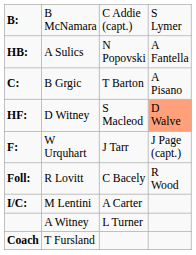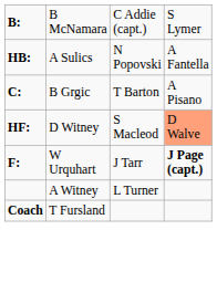 <table class="wikitable" style="width:40%; font-size:100%">
 <tr>
 <td><strong>B:</strong></td>
 <td>B McNamara</td>
 <td>C Addie (capt.)</td>
 <td>S Lymer</td>
 </tr>
 <tr>
 <td><strong>HB:</strong></td>
 <td>A Sulics</td>
 <td>N Popovski</td>
 <td>A Fantella</td>
 </tr>
 <tr>
 <td><strong>C:</strong></td>
 <td>B Grgic</td>
 <td>T Barton</td>
 <td>A Pisano</td>
 </tr>
 <tr>
 <td><strong>HF:</strong></td>
 <td>D Witney</td>
 <td>S Macleod</td>
 <td style="background: lightsalmon;">D Walve</td>
 </tr>
 <tr>
 <td><strong>F:</strong></td>
 <td>W Urquhart</td>
 <td>J Tarr</td>
-<td>J Page (capt.)</td>
-</tr>
-<tr>
-<td><strong>Foll:</strong></td>
-<td>R Lovitt</td>
-<td>C Bacely</td>
-<td>R Wood</td>
-</tr>
-<tr>
-<td><strong>I/C:</strong></td>
-<td>M Lentini</td>
-<td>A Carter</td>
-<td></td>
+<td><strong>J Page (capt.)</strong></td>
 </tr>
 <tr>
 <td></td>
 <td>A Witney</td>
 <td>L Turner</td>
 <td></td>
 </tr>
 <tr>
 <td><strong>Coach</strong></td>
 <td>T Fursland</td>
 <td></td>
 <td></td>
 </tr>
 </table>
